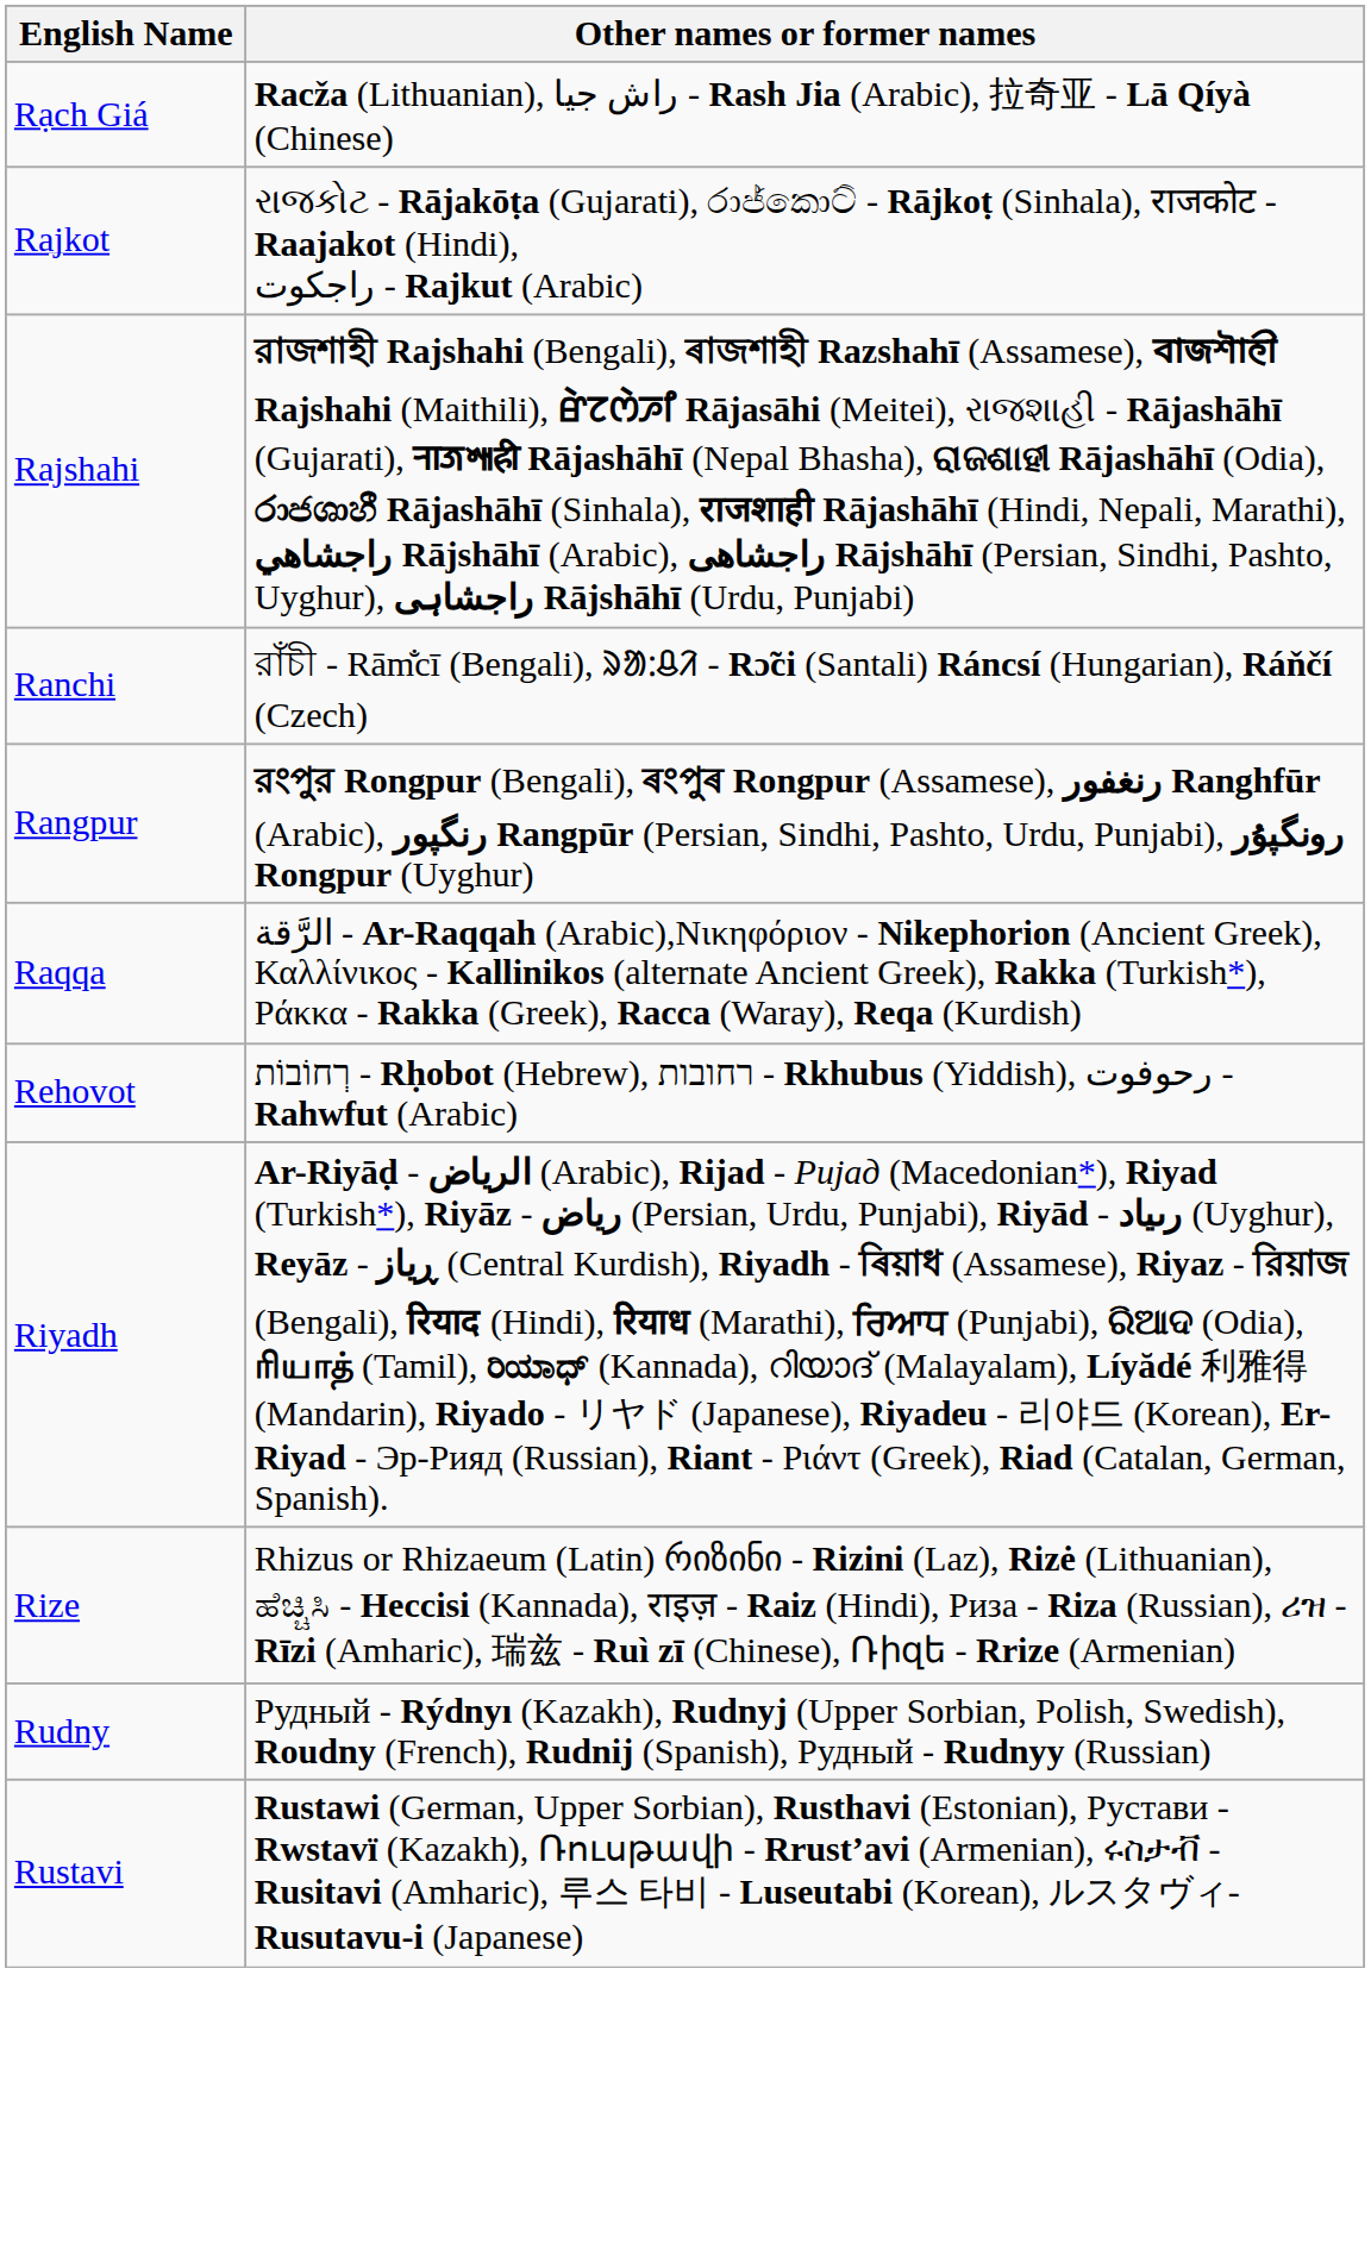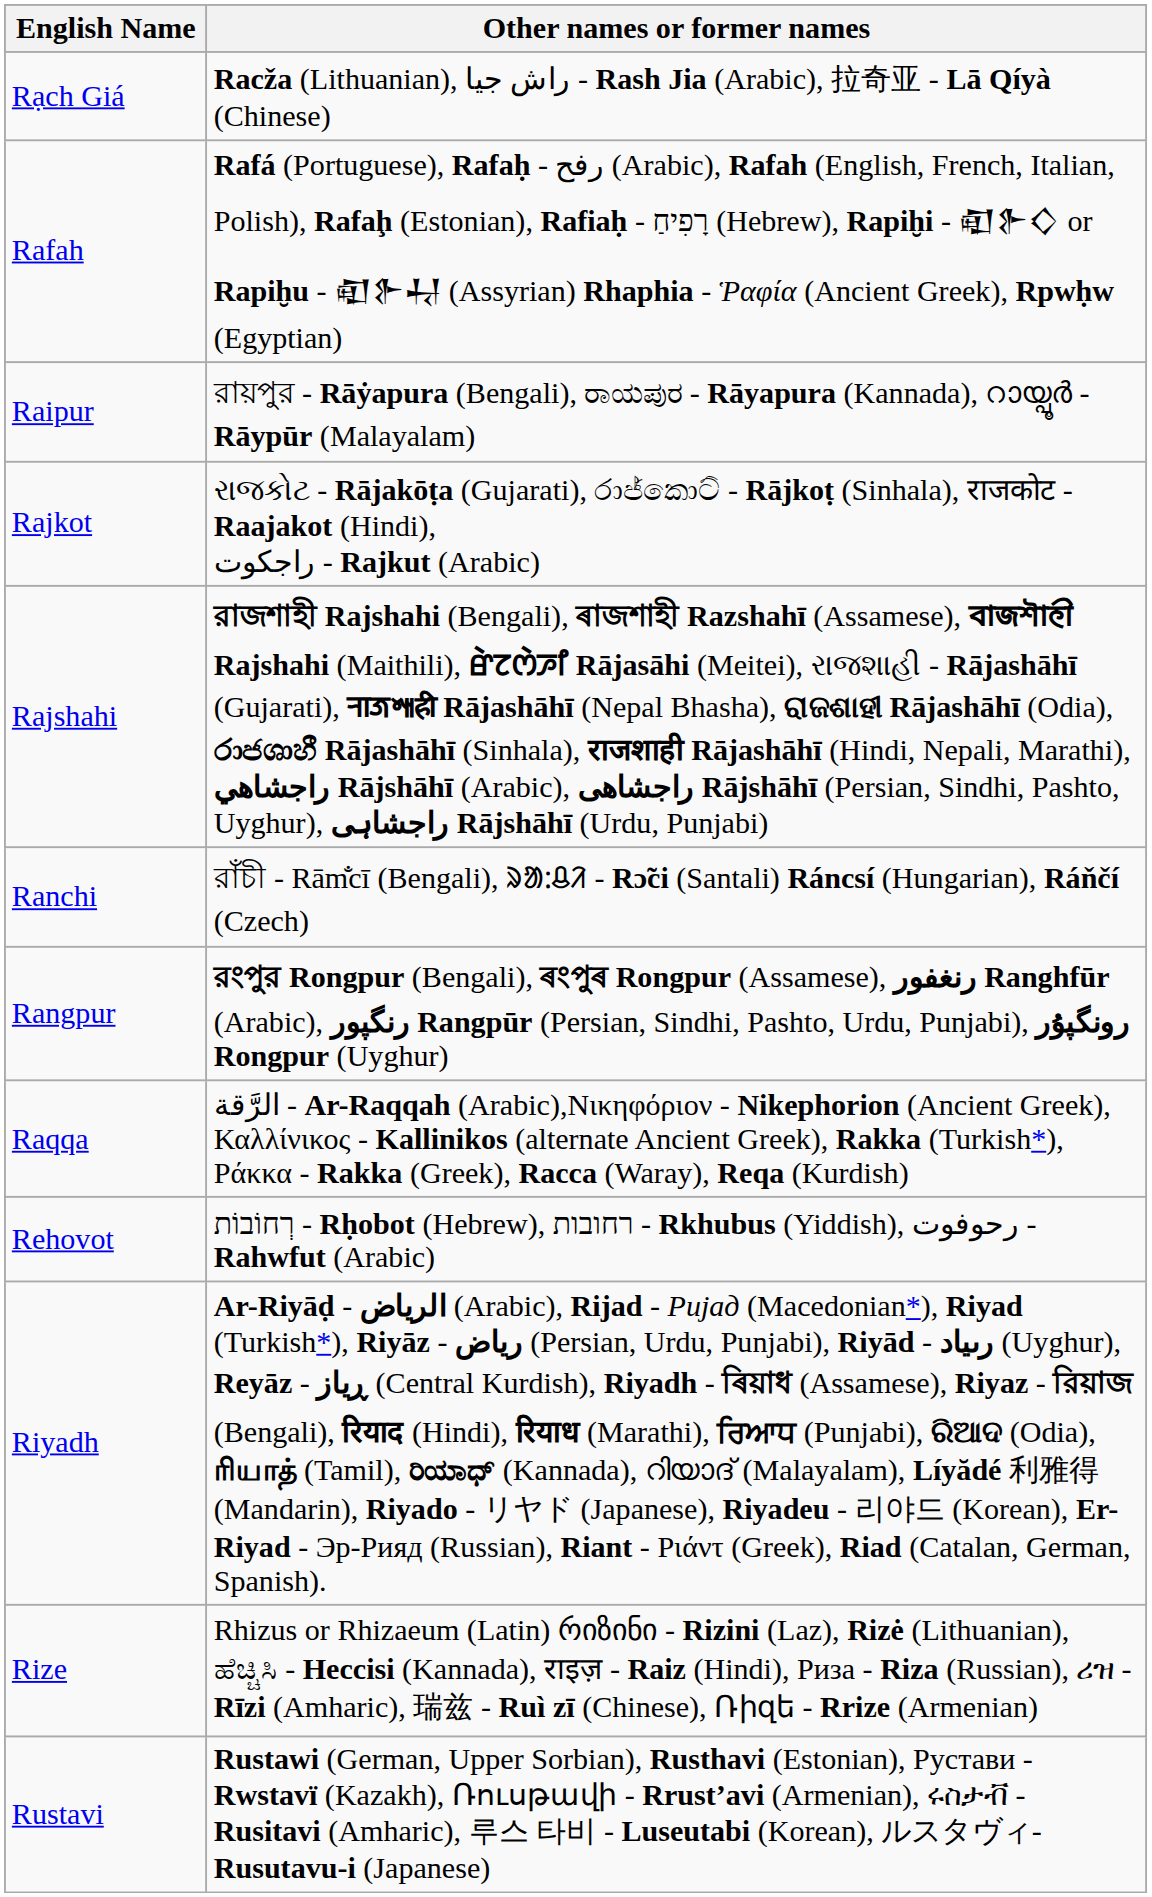 <table class="wikitable">
 <tr>
 <th style="width:100px;">English Name</th>
 <th>Other names or former names</th>
 </tr>
 <tr>
 <td> <a href='#'>Rạch Giá</a></td>
 <td><strong>Racža</strong> (Lithuanian), راش جيا - <strong>Rash Jia</strong> (Arabic), 拉奇亚 - <strong>Lā Qíyà</strong> (Chinese)</td>
+</tr>
+<tr>
+<td> <a href='#'>Rafah</a></td>
+<td><strong>Rafá</strong> (Portuguese), <strong>Rafaḥ</strong> - رفح (Arabic), <strong>Rafah</strong> (English, French, Italian, Polish), <strong>Rafaḩ</strong> (Estonian), <strong>Rafiaḥ</strong> - רָפִיחַ (Hebrew), <strong>Rapiḫi</strong> - 𒊏𒉿𒄭 or <strong>Rapiḫu</strong> - 𒊏𒉿𒄷 (Assyrian) <strong>Rhaphia</strong> - <em>Ῥαφία</em> (Ancient Greek), <strong>Rpwḥw</strong>  (Egyptian)</td>
+</tr>
+<tr>
+<td> <a href='#'>Raipur</a></td>
+<td>রায়পুর - <strong>Rāẏapura</strong> (Bengali), ರಾಯಪುರ - <strong>Rāyapura</strong> (Kannada), റായ്പൂർ - <strong>Rāypūr</strong> (Malayalam)</td>
 </tr>
 <tr>
 <td> <a href='#'>Rajkot</a></td>
 <td>રાજકોટ - <strong>Rājakōṭa</strong> (Gujarati), රාජ්කොට් - <strong>Rājkoṭ</strong> (Sinhala),  राजकोट - <strong>Raajakot</strong> (Hindi),<br>راجكوت - <strong>Rajkut</strong> (Arabic)</td>
 </tr>
 <tr>
 <td> <a href='#'>Rajshahi</a></td>
 <td><strong>রাজশাহী Rajshahi</strong> (Bengali), <strong>ৰাজশাহী Razshahī</strong> (Assamese), <strong>𑒩𑒰𑒖𑒬𑒰𑒯𑒲 Rajshahi</strong> (Maithili), <strong>ꯔꯥꯖꯁꯥꯍꯤ Rājasāhi</strong> (Meitei), રાજશાહી - <strong>Rājashāhī</strong> (Gujarati), <strong>𑐬𑐵𑐖𑐱𑐵𑐴𑐷 Rājashāhī</strong> (Nepal Bhasha), <strong>ରାଜଶାହୀ Rājashāhī</strong> (Odia), <strong>රාජශාහී Rājashāhī</strong> (Sinhala), <strong> राजशाही Rājashāhī</strong> (Hindi, Nepali, Marathi), <strong>راجشاهي Rājshāhī</strong> (Arabic), <strong>راجشاهی Rājshāhī</strong> (Persian, Sindhi, Pashto, Uyghur), <strong>راجشاہی Rājshāhī</strong> (Urdu, Punjabi)</td>
 </tr>
 <tr>
 <td> <a href='#'>Ranchi</a></td>
 <td>রাঁচী - Rām̐cī (Bengali), ᱨᱟᱺᱪᱤ - <strong>Rɔ̃ci</strong> (Santali) <strong>Ráncsí</strong> (Hungarian), <strong>Ráňčí</strong> (Czech)</td>
 </tr>
 <tr>
 <td> <a href='#'>Rangpur</a></td>
 <td><strong>রংপুর Rongpur</strong> (Bengali), <strong>ৰংপুৰ Rongpur</strong> (Assamese), <strong>رنغفور Ranghfūr</strong> (Arabic), <strong>رنگپور Rangpūr</strong> (Persian, Sindhi, Pashto, Urdu, Punjabi), <strong>رونگپۇر Rongpur</strong> (Uyghur)</td>
 </tr>
 <tr>
 <td> <a href='#'>Raqqa</a></td>
 <td>الرَّقة - <strong>Ar-Raqqah</strong> (Arabic),Νικηφόριον - <strong>Nikephorion</strong> (Ancient Greek), Καλλίνικος - <strong>Kallinikos</strong> (alternate Ancient Greek), <strong>Rakka</strong> (Turkish<a href='#'>*</a>), Ράκκα - <strong>Rakka</strong> (Greek), <strong>Racca</strong> (Waray), <strong>Reqa</strong> (Kurdish)</td>
 </tr>
 <tr>
 <td> <a href='#'>Rehovot</a></td>
 <td>רְחוֹבוֹת - <strong>Rḥobot</strong> (Hebrew), רחובות - <strong>Rkhubus</strong> (Yiddish), رحوفوت - <strong>Rahwfut</strong> (Arabic)</td>
 </tr>
 <tr>
 <td> <a href='#'>Riyadh</a></td>
 <td><strong>Ar-Riyāḍ</strong> - <strong>الرياض</strong> (Arabic), <strong>Rijad</strong> - <em>Ријад</em> (Macedonian<a href='#'>*</a>), <strong>Riyad</strong> (Turkish<a href='#'>*</a>), <strong>Riyāz</strong> - <strong>رياض</strong> (Persian, Urdu, Punjabi), <strong>Riyād</strong> - <strong>رىياد</strong> (Uyghur), <strong>Reyāz</strong> - <strong>ڕیاز</strong> (Central Kurdish), <strong>Riyadh</strong> - <strong>ৰিয়াধ</strong> (Assamese), <strong>Riyaz</strong> - <strong>রিয়াজ</strong> (Bengali), <strong>रियाद</strong> (Hindi), <strong>रियाध</strong> (Marathi), <strong>ਰਿਆਧ</strong> (Punjabi), <strong>ରିଆଦ</strong> (Odia), <strong>ரியாத்</strong> (Tamil), <strong>ರಿಯಾಧ್</strong> (Kannada), റിയാദ് (Malayalam), <strong>Líyădé</strong> 利雅得 (Mandarin), <strong>Riyado</strong> - リヤド (Japanese), <strong>Riyadeu</strong> - 리야드 (Korean), <strong>Er-Riyad</strong> - Эр-Рияд (Russian), <strong>Riant</strong> - Ριάντ (Greek), <strong>Riad</strong> (Catalan, German, Spanish).</td>
 </tr>
 <tr>
 <td> <a href='#'>Rize</a></td>
 <td>Rhizus or Rhizaeum (Latin) რიზინი - <strong>Rizini</strong> (Laz), <strong>Rizė</strong> (Lithuanian), ಹೆಚ್ಚಿಸಿ - <strong>Heccisi</strong> (Kannada), राइज़ - <strong>Raiz</strong> (Hindi), Риза - <strong>Riza</strong> (Russian), ሪዝ - <strong>Rīzi</strong> (Amharic), 瑞兹 - <strong>Ruì zī</strong> (Chinese), Ռիզե - <strong>Rrize</strong> (Armenian)</td>
 </tr>
 <tr>
-<td> <a href='#'>Rudny</a></td>
-<td>Рудный - <strong>Rýdnyı</strong> (Kazakh), <strong>Rudnyj</strong> (Upper Sorbian, Polish, Swedish), <strong>Roudny</strong> (French), <strong>Rudnij</strong> (Spanish), Рудный - <strong>Rudnyy</strong> (Russian)</td>
-</tr>
-<tr>
 <td> <a href='#'>Rustavi</a></td>
 <td><strong>Rustawi</strong> (German, Upper Sorbian), <strong>Rusthavi</strong> (Estonian), Рустави - <strong>Rwstavï</strong> (Kazakh), Ռուսթավի - <strong>Rrust’avi</strong> (Armenian), ሩስታቭ - <strong>Rusitavi</strong> (Amharic), 루스 타비 - <strong>Luseutabi</strong> (Korean), ルスタヴィ- <strong>Rusutavu-i</strong> (Japanese)</td>
 </tr>
 </table>
